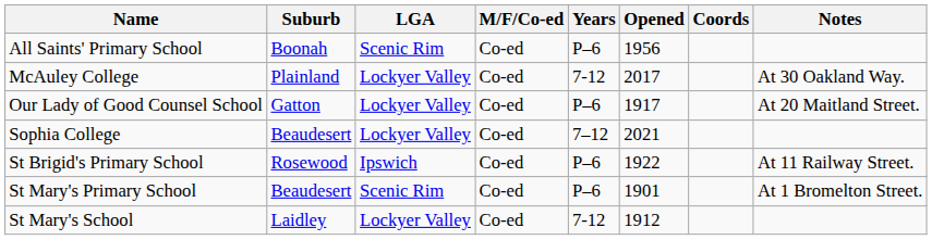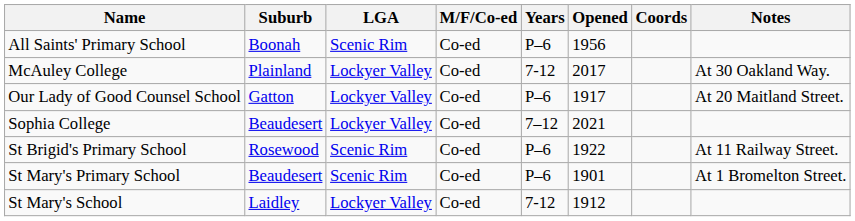 <table class="wikitable sortable">
 <tr>
 <th>Name</th>
 <th>Suburb</th>
 <th>LGA</th>
 <th>M/F/Co-ed</th>
 <th>Years</th>
 <th>Opened</th>
 <th>Coords</th>
 <th>Notes</th>
 </tr>
 <tr>
 <td>All Saints' Primary School</td>
 <td><a href='#'>Boonah</a></td>
 <td><a href='#'>Scenic Rim</a></td>
 <td>Co-ed</td>
 <td>P–6</td>
 <td>1956</td>
 <td></td>
 <td></td>
 </tr>
 <tr>
 <td>McAuley College</td>
 <td><a href='#'>Plainland</a></td>
 <td><a href='#'>Lockyer Valley</a></td>
 <td>Co-ed</td>
 <td>7-12</td>
 <td>2017</td>
 <td></td>
 <td>At 30 Oakland Way.</td>
 </tr>
 <tr>
 <td>Our Lady of Good Counsel School</td>
 <td><a href='#'>Gatton</a></td>
 <td><a href='#'>Lockyer Valley</a></td>
 <td>Co-ed</td>
 <td>P–6</td>
 <td>1917</td>
 <td></td>
 <td>At 20 Maitland Street.</td>
 </tr>
 <tr>
 <td>Sophia College</td>
 <td><a href='#'>Beaudesert</a></td>
 <td><a href='#'>Lockyer Valley</a></td>
 <td>Co-ed</td>
 <td>7–12</td>
 <td>2021</td>
 <td></td>
 <td></td>
 </tr>
 <tr>
 <td>St Brigid's Primary School</td>
 <td><a href='#'>Rosewood</a></td>
-<td><a href='#'>Ipswich</a></td>
+<td><a href='#'>Scenic Rim</a></td>
 <td>Co-ed</td>
 <td>P–6</td>
 <td>1922</td>
 <td></td>
 <td>At 11 Railway Street.</td>
 </tr>
 <tr>
 <td>St Mary's Primary School</td>
 <td><a href='#'>Beaudesert</a></td>
 <td><a href='#'>Scenic Rim</a></td>
 <td>Co-ed</td>
 <td>P–6</td>
 <td>1901</td>
 <td></td>
 <td>At 1 Bromelton Street.</td>
 </tr>
 <tr>
 <td>St Mary's School</td>
 <td><a href='#'>Laidley</a></td>
 <td><a href='#'>Lockyer Valley</a></td>
 <td>Co-ed</td>
 <td>7-12</td>
 <td>1912</td>
 <td></td>
 <td></td>
 </tr>
 </table>
